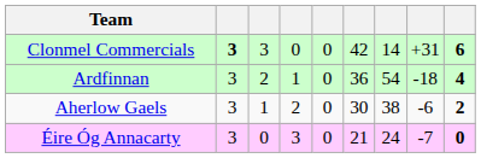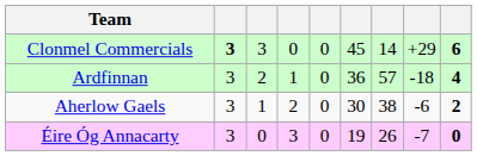 <table class="wikitable" style="text-align:center">
 <tr>
 <th style="width:175px;">Team</th>
 <th width="20"></th>
 <th width="20"></th>
 <th width="20"></th>
 <th width="20"></th>
 <th width="20"></th>
 <th width="20"></th>
 <th width="20"></th>
 <th width="20"></th>
 </tr>
 <tr style="background:#cfc;">
 <td><a href='#'>Clonmel Commercials</a></td>
 <td><strong>3</strong></td>
 <td>3</td>
 <td>0</td>
 <td>0</td>
-<td>42</td>
+<td>45</td>
 <td>14</td>
-<td>+31</td>
+<td>+29</td>
 <td><strong>6</strong></td>
 </tr>
 <tr style="background:#cfc;">
 <td><a href='#'>Ardfinnan</a></td>
 <td>3</td>
 <td>2</td>
 <td>1</td>
 <td>0</td>
 <td>36</td>
-<td>54</td>
+<td>57</td>
 <td>-18</td>
 <td><strong>4</strong></td>
 </tr>
 <tr>
 <td><a href='#'>Aherlow Gaels</a></td>
 <td>3</td>
 <td>1</td>
 <td>2</td>
 <td>0</td>
 <td>30</td>
 <td>38</td>
 <td>-6</td>
 <td><strong>2</strong></td>
 </tr>
 <tr style="background:#fcf;">
 <td><a href='#'>Éire Óg Annacarty</a></td>
 <td>3</td>
 <td>0</td>
 <td>3</td>
 <td>0</td>
-<td>21</td>
-<td>24</td>
+<td>19</td>
+<td>26</td>
 <td>-7</td>
 <td><strong>0</strong></td>
 </tr>
 </table>
